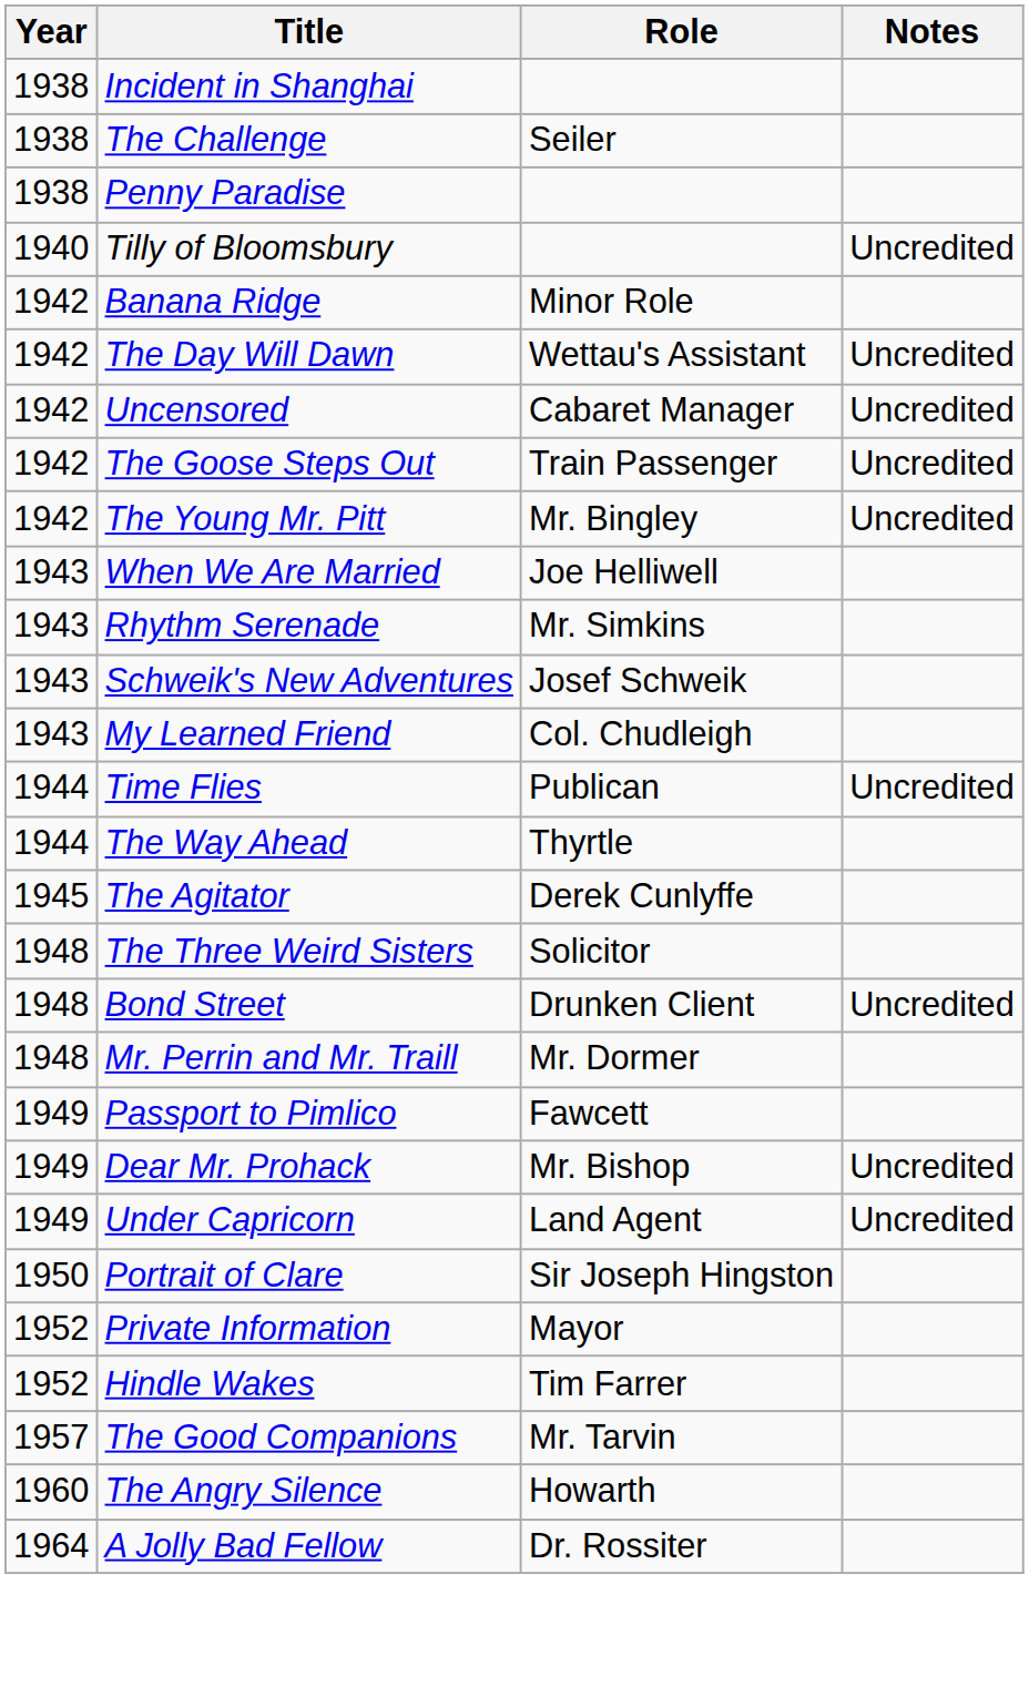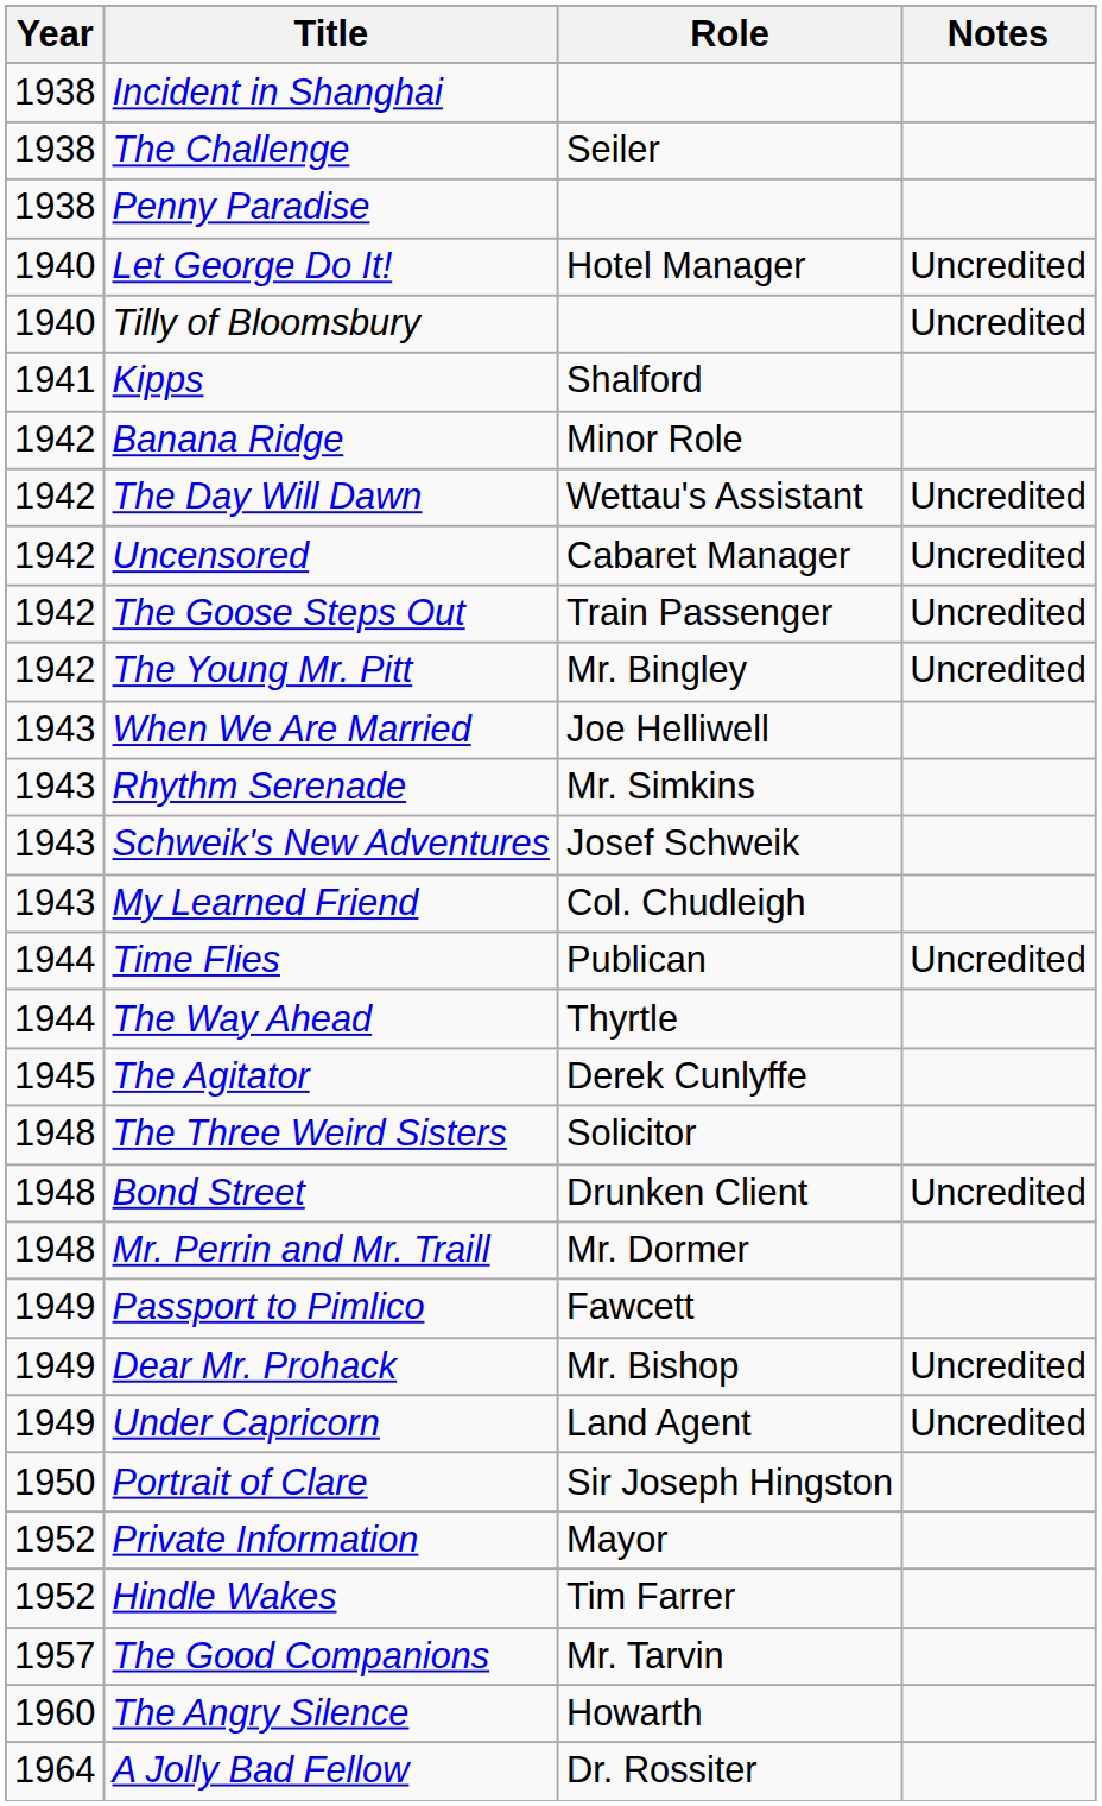 <table class="wikitable">
 <tr>
 <th>Year</th>
 <th>Title</th>
 <th>Role</th>
 <th>Notes</th>
 </tr>
 <tr>
 <td>1938</td>
 <td><em><a href='#'>Incident in Shanghai</a></em></td>
 <td></td>
 <td></td>
 </tr>
 <tr>
 <td>1938</td>
 <td><em><a href='#'>The Challenge</a></em></td>
 <td>Seiler</td>
 <td></td>
 </tr>
 <tr>
 <td>1938</td>
 <td><em><a href='#'>Penny Paradise</a></em></td>
 <td></td>
 <td></td>
 </tr>
 <tr>
 <td>1940</td>
+<td><em><a href='#'>Let George Do It!</a></em></td>
+<td>Hotel Manager</td>
+<td>Uncredited</td>
+</tr>
+<tr>
+<td>1940</td>
 <td><em>Tilly of Bloomsbury</em></td>
 <td></td>
 <td>Uncredited</td>
+</tr>
+<tr>
+<td>1941</td>
+<td><em><a href='#'>Kipps</a></em></td>
+<td>Shalford</td>
+<td></td>
 </tr>
 <tr>
 <td>1942</td>
 <td><em><a href='#'>Banana Ridge</a></em></td>
 <td>Minor Role</td>
 <td></td>
 </tr>
 <tr>
 <td>1942</td>
 <td><em><a href='#'>The Day Will Dawn</a></em></td>
 <td>Wettau's Assistant</td>
 <td>Uncredited</td>
 </tr>
 <tr>
 <td>1942</td>
 <td><em><a href='#'>Uncensored</a></em></td>
 <td>Cabaret Manager</td>
 <td>Uncredited</td>
 </tr>
 <tr>
 <td>1942</td>
 <td><em><a href='#'>The Goose Steps Out</a></em></td>
 <td>Train Passenger</td>
 <td>Uncredited</td>
 </tr>
 <tr>
 <td>1942</td>
 <td><em><a href='#'>The Young Mr. Pitt</a></em></td>
 <td>Mr. Bingley</td>
 <td>Uncredited</td>
 </tr>
 <tr>
 <td>1943</td>
 <td><em><a href='#'>When We Are Married</a></em></td>
 <td>Joe Helliwell</td>
 <td></td>
 </tr>
 <tr>
 <td>1943</td>
 <td><em><a href='#'>Rhythm Serenade</a></em></td>
 <td>Mr. Simkins</td>
 <td></td>
 </tr>
 <tr>
 <td>1943</td>
 <td><em><a href='#'>Schweik's New Adventures</a></em></td>
 <td>Josef Schweik</td>
 <td></td>
 </tr>
 <tr>
 <td>1943</td>
 <td><em><a href='#'>My Learned Friend</a></em></td>
 <td>Col. Chudleigh</td>
 <td></td>
 </tr>
 <tr>
 <td>1944</td>
 <td><em><a href='#'>Time Flies</a></em></td>
 <td>Publican</td>
 <td>Uncredited</td>
 </tr>
 <tr>
 <td>1944</td>
 <td><em><a href='#'>The Way Ahead</a></em></td>
 <td>Thyrtle</td>
 <td></td>
 </tr>
 <tr>
 <td>1945</td>
 <td><em><a href='#'>The Agitator</a></em></td>
 <td>Derek Cunlyffe</td>
 <td></td>
 </tr>
 <tr>
 <td>1948</td>
 <td><em><a href='#'>The Three Weird Sisters</a></em></td>
 <td>Solicitor</td>
 <td></td>
 </tr>
 <tr>
 <td>1948</td>
 <td><em><a href='#'>Bond Street</a></em></td>
 <td>Drunken Client</td>
 <td>Uncredited</td>
 </tr>
 <tr>
 <td>1948</td>
 <td><em><a href='#'>Mr. Perrin and Mr. Traill</a></em></td>
 <td>Mr. Dormer</td>
 <td></td>
 </tr>
 <tr>
 <td>1949</td>
 <td><em><a href='#'>Passport to Pimlico</a></em></td>
 <td>Fawcett</td>
 <td></td>
 </tr>
 <tr>
 <td>1949</td>
 <td><em><a href='#'>Dear Mr. Prohack</a></em></td>
 <td>Mr. Bishop</td>
 <td>Uncredited</td>
 </tr>
 <tr>
 <td>1949</td>
 <td><em><a href='#'>Under Capricorn</a></em></td>
 <td>Land Agent</td>
 <td>Uncredited</td>
 </tr>
 <tr>
 <td>1950</td>
 <td><em><a href='#'>Portrait of Clare</a></em></td>
 <td>Sir Joseph Hingston</td>
 <td></td>
 </tr>
 <tr>
 <td>1952</td>
 <td><em><a href='#'>Private Information</a></em></td>
 <td>Mayor</td>
 <td></td>
 </tr>
 <tr>
 <td>1952</td>
 <td><em><a href='#'>Hindle Wakes</a></em></td>
 <td>Tim Farrer</td>
 <td></td>
 </tr>
 <tr>
 <td>1957</td>
 <td><em><a href='#'>The Good Companions</a></em></td>
 <td>Mr. Tarvin</td>
 <td></td>
 </tr>
 <tr>
 <td>1960</td>
 <td><em><a href='#'>The Angry Silence</a></em></td>
 <td>Howarth</td>
 <td></td>
 </tr>
 <tr>
 <td>1964</td>
 <td><em><a href='#'>A Jolly Bad Fellow</a></em></td>
 <td>Dr. Rossiter</td>
 <td></td>
 </tr>
 </table>
